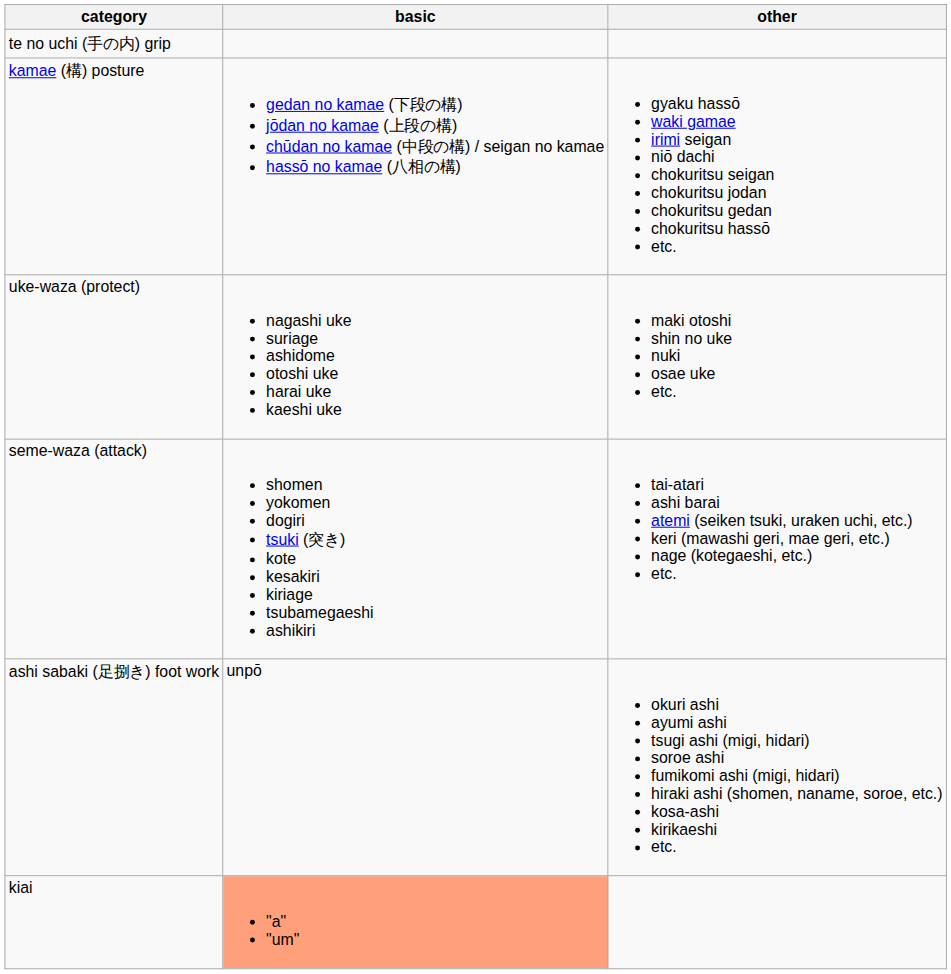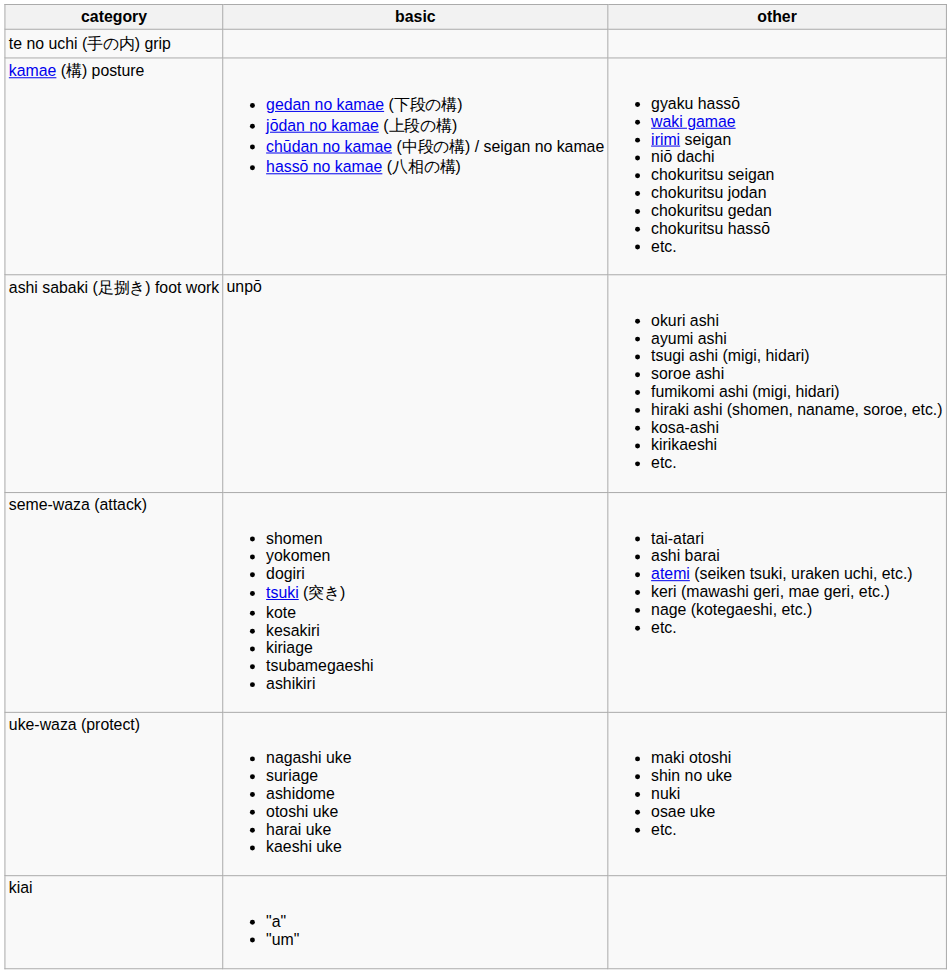 <table class="wikitable" style="margin:1em auto;">
 <tr>
 <th>category</th>
 <th>basic</th>
 <th>other</th>
 </tr>
 <tr valign="top">
 <td>te no uchi (手の内) grip</td>
 <td></td>
 <td></td>
 </tr>
 <tr valign="top">
 <td><a href='#'>kamae</a> (構) posture</td>
 <td><br><ul><li><a href='#'>gedan no kamae</a> (下段の構)</li><li><a href='#'>jōdan no kamae</a> (上段の構)</li><li><a href='#'>chūdan no kamae</a> (中段の構) / seigan no kamae</li><li><a href='#'>hassō no kamae</a> (八相の構)</li></ul></td>
 <td><br><ul><li>gyaku hassō</li><li><a href='#'>waki gamae</a></li><li><a href='#'>irimi</a> seigan</li><li>niō dachi</li><li>chokuritsu seigan</li><li>chokuritsu jodan</li><li>chokuritsu gedan</li><li>chokuritsu hassō</li><li>etc.</li></ul></td>
 </tr>
 <tr valign="top">
-<td>uke-waza (protect)</td>
-<td><br><ul><li>nagashi uke</li><li>suriage</li><li>ashidome</li><li>otoshi uke</li><li>harai uke</li><li>kaeshi uke</li></ul></td>
-<td><br><ul><li>maki otoshi</li><li>shin no uke</li><li>nuki</li><li>osae uke</li><li>etc.</li></ul></td>
+<td>ashi sabaki (足捌き) foot work</td>
+<td>unpō</td>
+<td><br><ul><li>okuri ashi</li><li>ayumi ashi</li><li>tsugi ashi (migi, hidari)</li><li>soroe ashi</li><li>fumikomi ashi (migi, hidari)</li><li>hiraki ashi (shomen, naname, soroe, etc.)</li><li>kosa-ashi</li><li>kirikaeshi</li><li>etc.</li></ul></td>
 </tr>
 <tr valign="top">
 <td>seme-waza (attack)</td>
 <td><br><ul><li>shomen</li><li>yokomen</li><li>dogiri</li><li><a href='#'>tsuki</a> (突き)</li><li>kote</li><li>kesakiri</li><li>kiriage</li><li>tsubamegaeshi</li><li>ashikiri</li></ul></td>
 <td><br><ul><li>tai-atari</li><li>ashi barai</li><li><a href='#'>atemi</a> (seiken tsuki, uraken uchi, etc.)</li><li>keri (mawashi geri, mae geri, etc.)</li><li>nage (kotegaeshi, etc.)</li><li>etc.</li></ul></td>
 </tr>
 <tr valign="top">
-<td>ashi sabaki (足捌き) foot work</td>
-<td>unpō</td>
-<td><br><ul><li>okuri ashi</li><li>ayumi ashi</li><li>tsugi ashi (migi, hidari)</li><li>soroe ashi</li><li>fumikomi ashi (migi, hidari)</li><li>hiraki ashi (shomen, naname, soroe, etc.)</li><li>kosa-ashi</li><li>kirikaeshi</li><li>etc.</li></ul></td>
+<td>uke-waza (protect)</td>
+<td><br><ul><li>nagashi uke</li><li>suriage</li><li>ashidome</li><li>otoshi uke</li><li>harai uke</li><li>kaeshi uke</li></ul></td>
+<td><br><ul><li>maki otoshi</li><li>shin no uke</li><li>nuki</li><li>osae uke</li><li>etc.</li></ul></td>
 </tr>
 <tr valign="top">
 <td>kiai</td>
-<td style="background: lightsalmon;"><br><ul><li>"a"</li><li>"um"</li></ul></td>
+<td><br><ul><li>"a"</li><li>"um"</li></ul></td>
 <td></td>
 </tr>
 </table>
